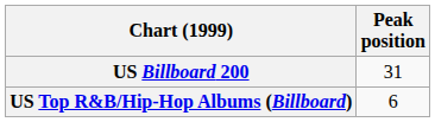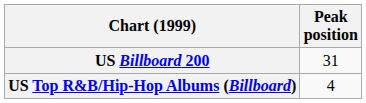 <table class="wikitable sortable plainrowheaders" style="text-align:center">
 <tr>
 <th scope="col">Chart (1999)</th>
 <th scope="col">Peak<br> position</th>
 </tr>
 <tr>
 <th scope="row">US <a href='#'><em>Billboard</em> 200</a></th>
 <td>31</td>
 </tr>
 <tr>
 <th scope="row">US <a href='#'>Top R&B/Hip-Hop Albums</a> (<em><a href='#'>Billboard</a></em>)</th>
-<td>6</td>
+<td>4</td>
 </tr>
 </table>
